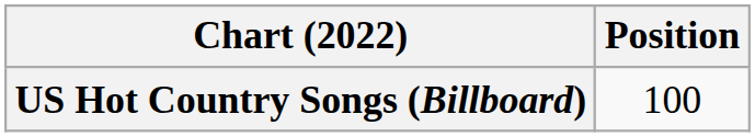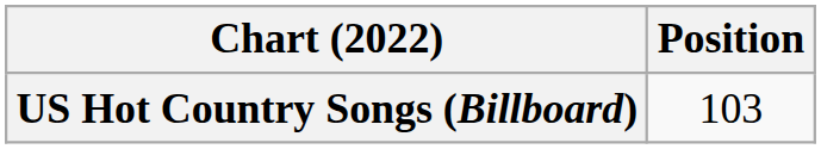 <table class="wikitable sortable plainrowheaders" style="text-align:center">
 <tr>
 <th scope="col">Chart (2022)</th>
 <th scope="col">Position</th>
 </tr>
 <tr>
 <th scope="row">US Hot Country Songs (<em>Billboard</em>)</th>
-<td>100</td>
+<td>103</td>
 </tr>
 </table>
